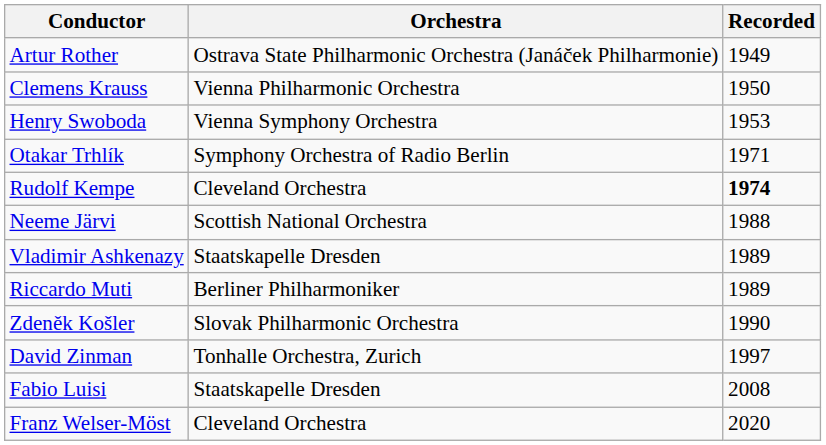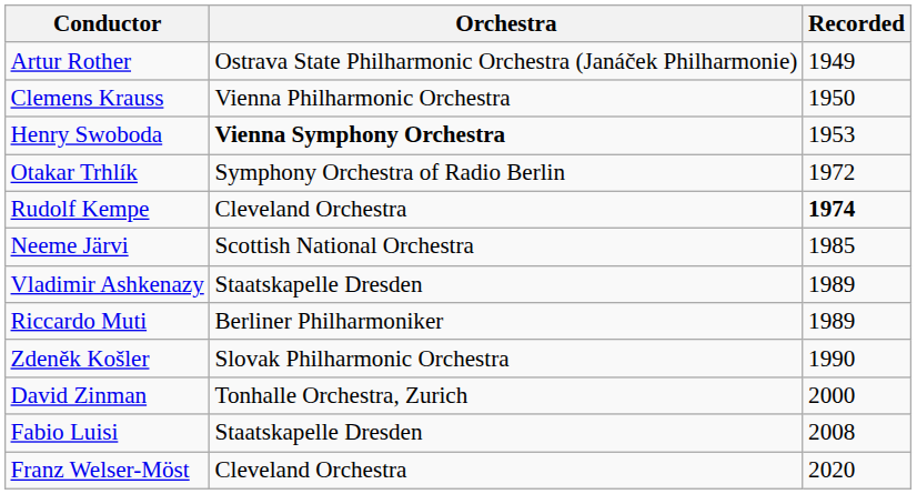 <table class="wikitable">
 <tr>
 <th>Conductor</th>
 <th>Orchestra</th>
 <th>Recorded</th>
 </tr>
 <tr>
 <td><a href='#'>Artur Rother</a></td>
 <td>Ostrava State Philharmonic Orchestra (Janáček Philharmonie)</td>
 <td>1949</td>
 </tr>
 <tr>
 <td><a href='#'>Clemens Krauss</a></td>
 <td>Vienna Philharmonic Orchestra</td>
 <td>1950</td>
 </tr>
 <tr>
 <td><a href='#'>Henry Swoboda</a></td>
-<td>Vienna Symphony Orchestra</td>
+<td><strong>Vienna Symphony Orchestra</strong></td>
 <td>1953</td>
 </tr>
 <tr>
 <td><a href='#'>Otakar Trhlík</a></td>
 <td>Symphony Orchestra of Radio Berlin</td>
-<td>1971</td>
+<td>1972</td>
 </tr>
 <tr>
 <td><a href='#'>Rudolf Kempe</a></td>
 <td>Cleveland Orchestra</td>
 <td><strong>1974</strong></td>
 </tr>
 <tr>
 <td><a href='#'>Neeme Järvi</a></td>
 <td>Scottish National Orchestra</td>
-<td>1988</td>
+<td>1985</td>
 </tr>
 <tr>
 <td><a href='#'>Vladimir Ashkenazy</a></td>
 <td>Staatskapelle Dresden</td>
 <td>1989</td>
 </tr>
 <tr>
 <td><a href='#'>Riccardo Muti</a></td>
 <td>Berliner Philharmoniker</td>
 <td>1989</td>
 </tr>
 <tr>
 <td><a href='#'>Zdeněk Košler</a></td>
 <td>Slovak Philharmonic Orchestra</td>
 <td>1990</td>
 </tr>
 <tr>
 <td><a href='#'>David Zinman</a></td>
 <td>Tonhalle Orchestra, Zurich</td>
-<td>1997</td>
+<td>2000</td>
 </tr>
 <tr>
 <td><a href='#'>Fabio Luisi</a></td>
 <td>Staatskapelle Dresden</td>
 <td>2008</td>
 </tr>
 <tr>
 <td><a href='#'>Franz Welser-Möst</a></td>
 <td>Cleveland Orchestra</td>
 <td>2020</td>
 </tr>
 </table>
